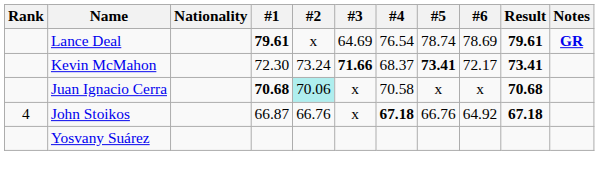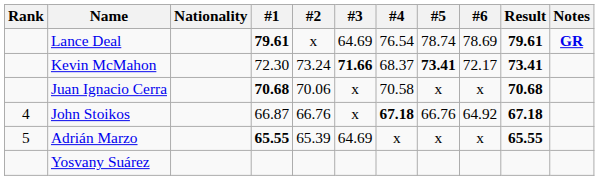 <table class="wikitable sortable" style="text-align:center">
 <tr>
 <th>Rank</th>
 <th>Name</th>
 <th>Nationality</th>
 <th>#1</th>
 <th>#2</th>
 <th>#3</th>
 <th>#4</th>
 <th>#5</th>
 <th>#6</th>
 <th>Result</th>
 <th>Notes</th>
 </tr>
 <tr>
 <td></td>
 <td align=left><a href='#'>Lance Deal</a></td>
 <td align=left></td>
 <td><strong>79.61</strong></td>
 <td>x</td>
 <td>64.69</td>
 <td>76.54</td>
 <td>78.74</td>
 <td>78.69</td>
 <td><strong>79.61</strong></td>
 <td><strong><a href='#'>GR</a></strong></td>
 </tr>
 <tr>
 <td></td>
 <td align=left><a href='#'>Kevin McMahon</a></td>
 <td align=left></td>
 <td>72.30</td>
 <td>73.24</td>
 <td><strong>71.66</strong></td>
 <td>68.37</td>
 <td><strong>73.41</strong></td>
 <td>72.17</td>
 <td><strong>73.41</strong></td>
 <td></td>
 </tr>
 <tr>
 <td></td>
 <td align=left><a href='#'>Juan Ignacio Cerra</a></td>
 <td align=left></td>
 <td><strong>70.68</strong></td>
-<td style="background: paleturquoise;">70.06</td>
+<td>70.06</td>
 <td>x</td>
 <td>70.58</td>
 <td>x</td>
 <td>x</td>
 <td><strong>70.68</strong></td>
 <td></td>
 </tr>
 <tr>
 <td>4</td>
 <td align=left><a href='#'>John Stoikos</a></td>
 <td align=left></td>
 <td>66.87</td>
 <td>66.76</td>
 <td>x</td>
 <td><strong>67.18</strong></td>
 <td>66.76</td>
 <td>64.92</td>
 <td><strong>67.18</strong></td>
 <td></td>
 </tr>
 <tr>
+<td>5</td>
+<td align=left><a href='#'>Adrián Marzo</a></td>
+<td align=left></td>
+<td><strong>65.55</strong></td>
+<td>65.39</td>
+<td>64.69</td>
+<td>x</td>
+<td>x</td>
+<td>x</td>
+<td><strong>65.55</strong></td>
+<td></td>
+</tr>
+<tr>
 <td></td>
 <td align=left><a href='#'>Yosvany Suárez</a></td>
 <td align=left></td>
 <td></td>
 <td></td>
 <td></td>
 <td></td>
 <td></td>
 <td></td>
 <td><strong></strong></td>
 <td></td>
 </tr>
 </table>
